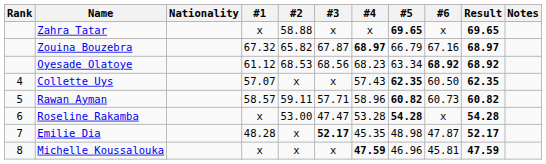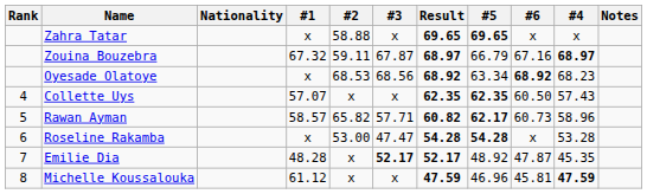 <table class="wikitable sortable" style="text-align:center">
 <tr>
 <th>Rank</th>
 <th>Name</th>
 <th>Nationality</th>
 <th>#1</th>
 <th>#2</th>
 <th>#3</th>
-<th>#4</th>
+<th>Result</th>
 <th>#5</th>
 <th>#6</th>
-<th>Result</th>
+<th>#4</th>
 <th>Notes</th>
 </tr>
 <tr>
 <td></td>
 <td align=left><a href='#'>Zahra Tatar</a></td>
 <td align=left></td>
 <td>x</td>
 <td>58.88</td>
 <td>x</td>
-<td>x</td>
+<td><strong>69.65</strong></td>
 <td><strong>69.65</strong></td>
 <td>x</td>
-<td><strong>69.65</strong></td>
+<td>x</td>
 <td></td>
 </tr>
 <tr>
 <td></td>
 <td align=left><a href='#'>Zouina Bouzebra</a></td>
 <td align=left></td>
 <td>67.32</td>
-<td>65.82</td>
+<td>59.11</td>
 <td>67.87</td>
 <td><strong>68.97</strong></td>
 <td>66.79</td>
 <td>67.16</td>
 <td><strong>68.97</strong></td>
 <td></td>
 </tr>
 <tr>
 <td></td>
 <td align=left><a href='#'>Oyesade Olatoye</a></td>
 <td align=left></td>
-<td>61.12</td>
+<td>x</td>
 <td>68.53</td>
 <td>68.56</td>
-<td>68.23</td>
+<td><strong>68.92</strong></td>
 <td>63.34</td>
 <td><strong>68.92</strong></td>
-<td><strong>68.92</strong></td>
+<td>68.23</td>
 <td></td>
 </tr>
 <tr>
 <td>4</td>
 <td align=left><a href='#'>Collette Uys</a></td>
 <td align=left></td>
 <td>57.07</td>
 <td>x</td>
 <td>x</td>
-<td>57.43</td>
+<td><strong>62.35</strong></td>
 <td><strong>62.35</strong></td>
 <td>60.50</td>
-<td><strong>62.35</strong></td>
+<td>57.43</td>
 <td></td>
 </tr>
 <tr>
 <td>5</td>
 <td align=left><a href='#'>Rawan Ayman</a></td>
 <td align=left></td>
 <td>58.57</td>
-<td>59.11</td>
+<td>65.82</td>
 <td>57.71</td>
+<td><strong>60.82</strong></td>
+<td><strong>62.17</strong></td>
+<td>60.73</td>
 <td>58.96</td>
-<td><strong>60.82</strong></td>
-<td>60.73</td>
-<td><strong>60.82</strong></td>
 <td></td>
 </tr>
 <tr>
 <td>6</td>
 <td align=left><a href='#'>Roseline Rakamba</a></td>
 <td align=left></td>
 <td>x</td>
 <td>53.00</td>
 <td>47.47</td>
-<td>53.28</td>
+<td><strong>54.28</strong></td>
 <td><strong>54.28</strong></td>
 <td>x</td>
-<td><strong>54.28</strong></td>
+<td>53.28</td>
 <td></td>
 </tr>
 <tr>
 <td>7</td>
 <td align=left><a href='#'>Emilie Dia</a></td>
 <td align=left></td>
 <td>48.28</td>
 <td>x</td>
 <td><strong>52.17</strong></td>
+<td><strong>52.17</strong></td>
+<td>48.92</td>
+<td>47.87</td>
 <td>45.35</td>
-<td>48.98</td>
-<td>47.87</td>
-<td><strong>52.17</strong></td>
 <td></td>
 </tr>
 <tr>
 <td>8</td>
 <td align=left><a href='#'>Michelle Koussalouka</a></td>
 <td align=left></td>
-<td>x</td>
+<td>61.12</td>
 <td>x</td>
 <td>x</td>
 <td><strong>47.59</strong></td>
 <td>46.96</td>
 <td>45.81</td>
 <td><strong>47.59</strong></td>
 <td></td>
 </tr>
 </table>
